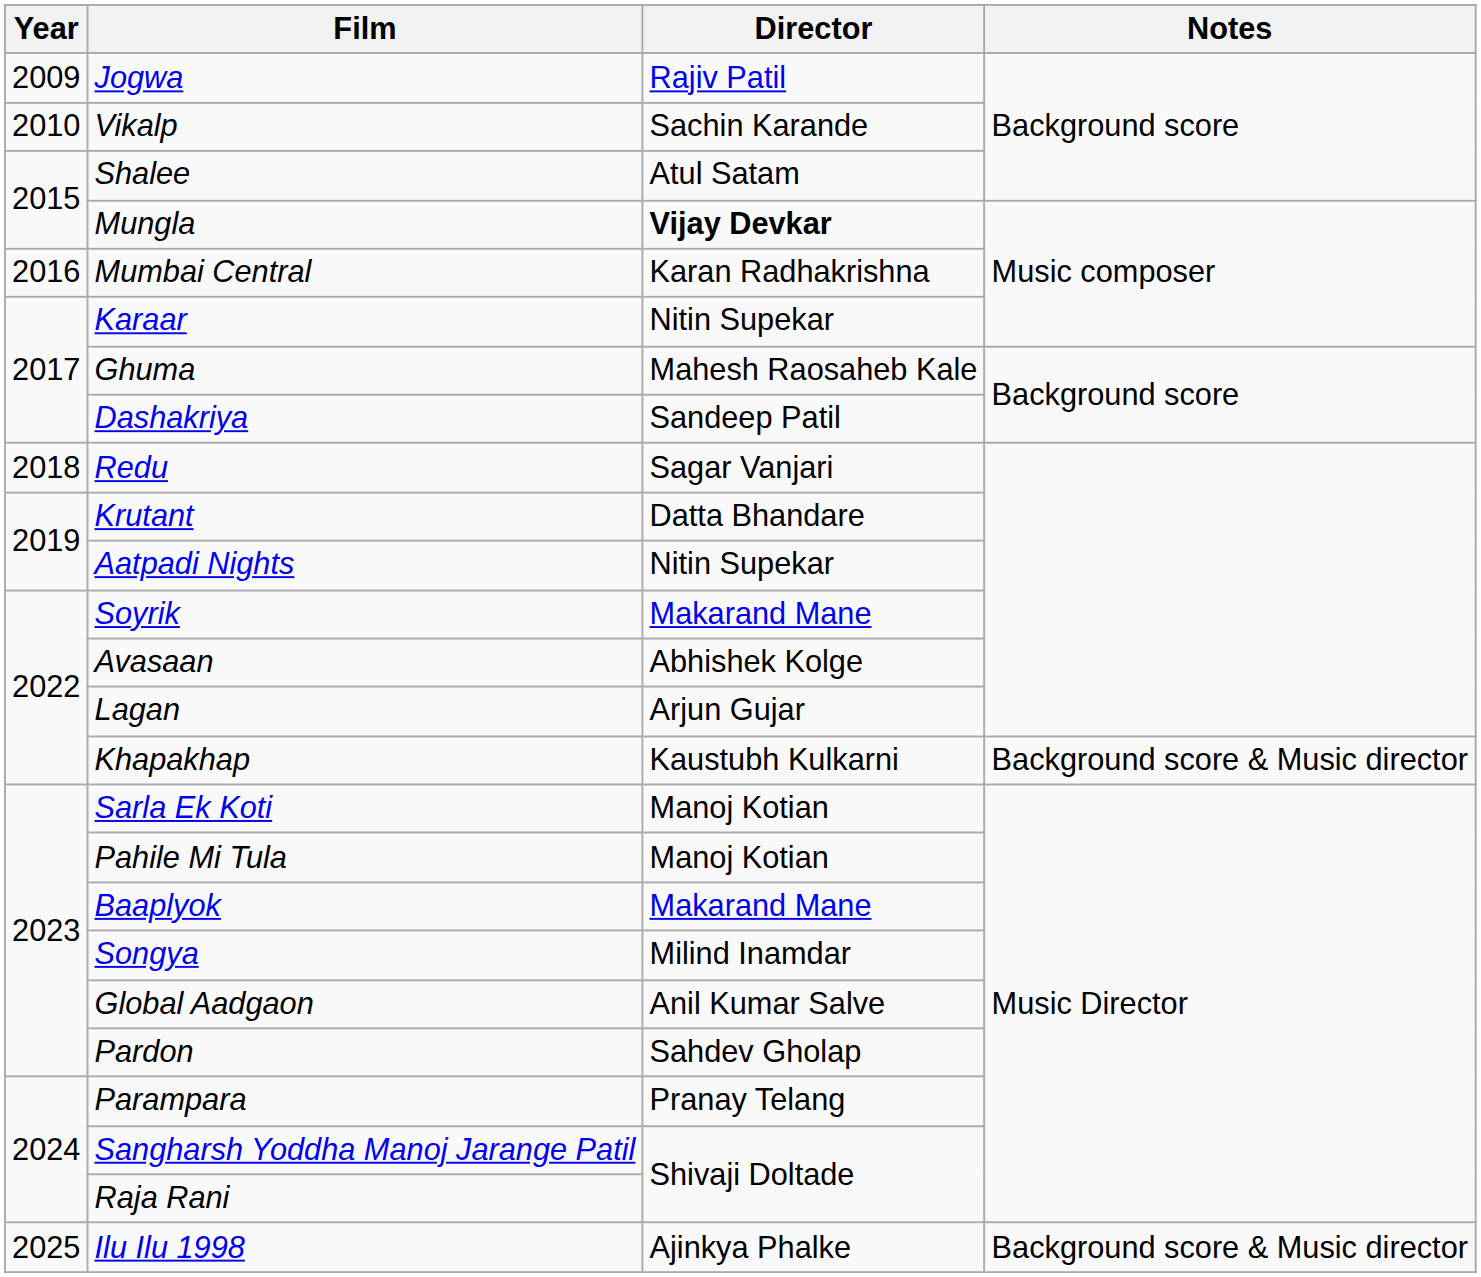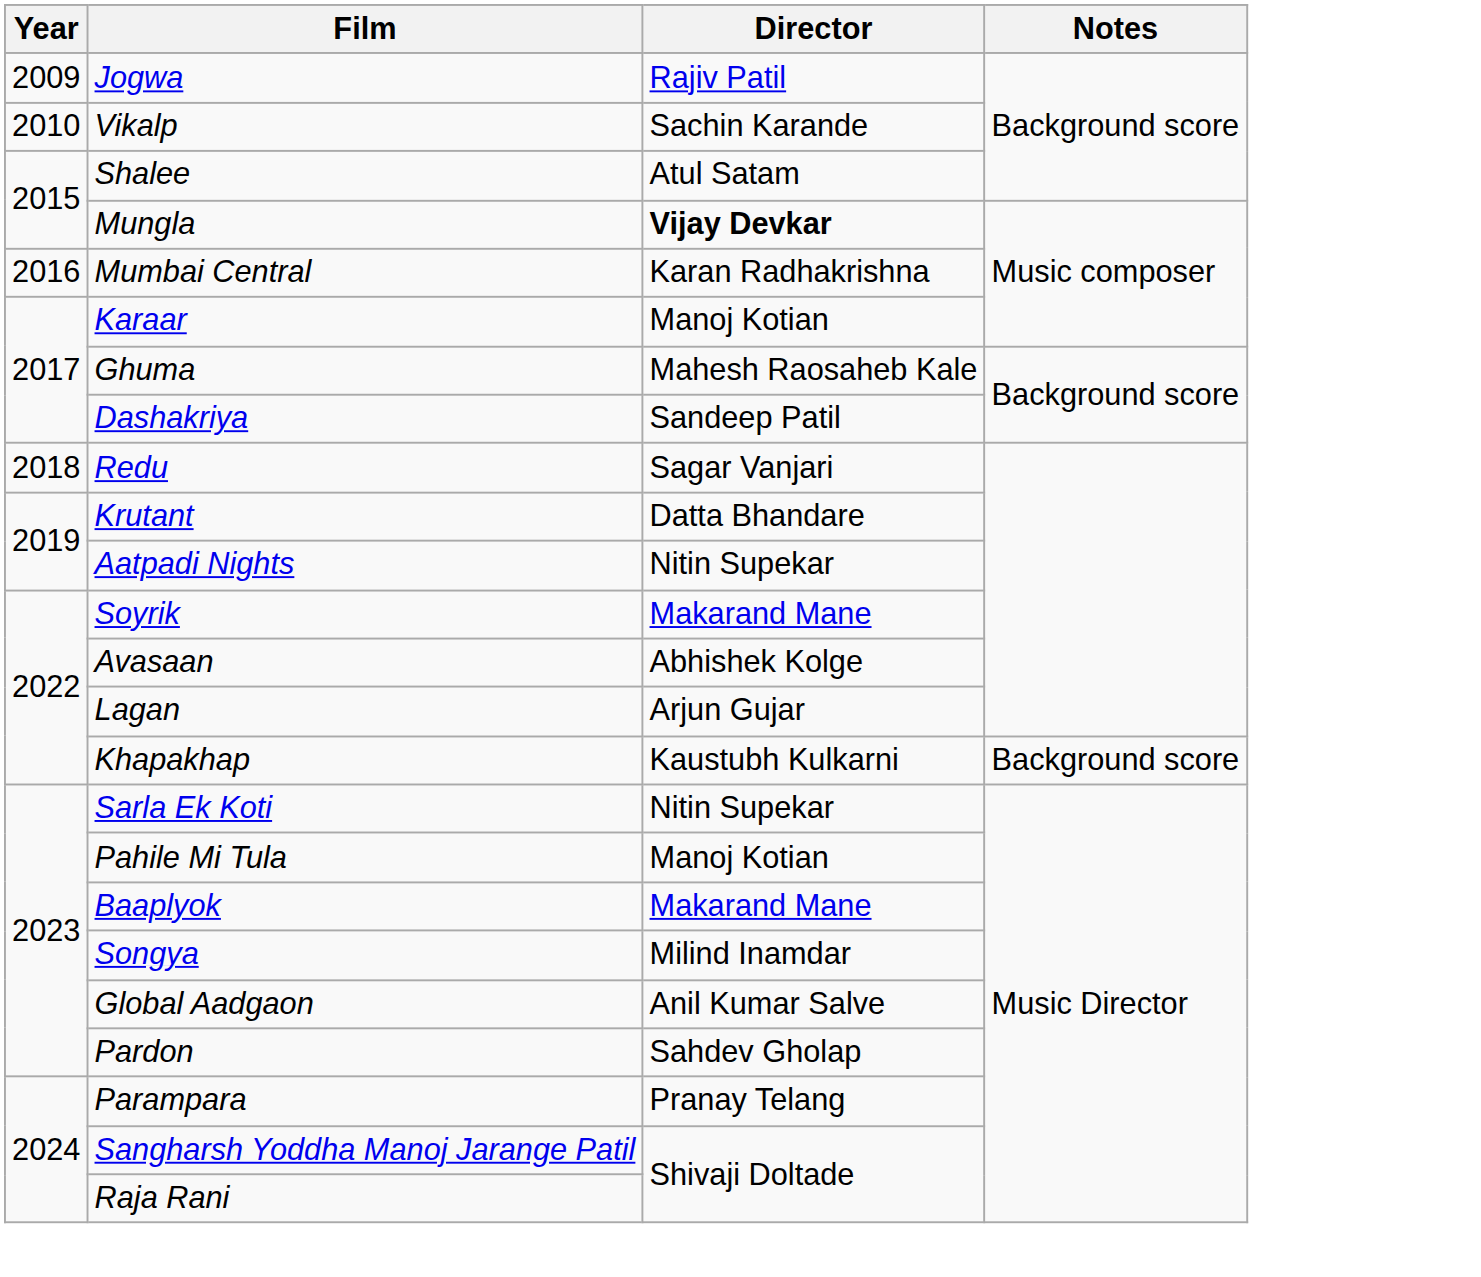 <table class="wikitable">
 <tr>
 <th>Year</th>
 <th>Film</th>
 <th>Director</th>
 <th>Notes</th>
 </tr>
 <tr>
 <td>2009</td>
 <td><em><a href='#'>Jogwa</a></em></td>
 <td><a href='#'>Rajiv Patil</a></td>
 <td rowspan="3">Background score</td>
 </tr>
 <tr>
 <td>2010</td>
 <td><em>Vikalp</em></td>
 <td>Sachin Karande</td>
 </tr>
 <tr>
 <td rowspan="2">2015</td>
 <td><em>Shalee</em></td>
 <td>Atul Satam</td>
 </tr>
 <tr>
 <td><em>Mungla</em></td>
 <td><strong>Vijay Devkar</strong></td>
 <td rowspan="3">Music composer</td>
 </tr>
 <tr>
 <td>2016</td>
 <td><em>Mumbai Central</em></td>
 <td>Karan Radhakrishna</td>
 </tr>
 <tr>
 <td rowspan="3">2017</td>
 <td><em><a href='#'>Karaar</a></em></td>
-<td>Nitin Supekar</td>
+<td>Manoj Kotian</td>
 </tr>
 <tr>
 <td><em>Ghuma</em></td>
 <td>Mahesh Raosaheb Kale</td>
 <td rowspan="2">Background score</td>
 </tr>
 <tr>
 <td><em><a href='#'>Dashakriya</a></em></td>
 <td>Sandeep Patil</td>
 </tr>
 <tr>
 <td>2018</td>
 <td><em><a href='#'>Redu</a></em></td>
 <td>Sagar Vanjari</td>
 <td rowspan="6"></td>
 </tr>
 <tr>
 <td rowspan="2">2019</td>
 <td><em><a href='#'>Krutant</a></em></td>
 <td>Datta Bhandare</td>
 </tr>
 <tr>
 <td><em><a href='#'>Aatpadi Nights</a></em></td>
 <td>Nitin Supekar</td>
 </tr>
 <tr>
 <td rowspan="4">2022</td>
 <td><em><a href='#'>Soyrik</a></em></td>
 <td><a href='#'>Makarand Mane</a></td>
 </tr>
 <tr>
 <td><em>Avasaan</em></td>
 <td>Abhishek Kolge</td>
 </tr>
 <tr>
 <td><em>Lagan</em></td>
 <td>Arjun Gujar</td>
 </tr>
 <tr>
 <td><em>Khapakhap</em></td>
 <td>Kaustubh Kulkarni</td>
-<td>Background score & Music director</td>
+<td>Background score</td>
 </tr>
 <tr>
 <td rowspan="6">2023</td>
 <td><em><a href='#'>Sarla Ek Koti</a></em></td>
-<td>Manoj Kotian</td>
+<td>Nitin Supekar</td>
 <td rowspan="9">Music Director</td>
 </tr>
 <tr>
 <td><em>Pahile Mi Tula</em></td>
 <td>Manoj Kotian</td>
 </tr>
 <tr>
 <td><em><a href='#'>Baaplyok</a></em></td>
 <td><a href='#'>Makarand Mane</a></td>
 </tr>
 <tr>
 <td><em><a href='#'>Songya</a></em></td>
 <td>Milind Inamdar</td>
 </tr>
 <tr>
 <td><em>Global Aadgaon</em></td>
 <td>Anil Kumar Salve</td>
 </tr>
 <tr>
 <td><em>Pardon</em></td>
 <td>Sahdev Gholap</td>
 </tr>
 <tr>
 <td rowspan="3">2024</td>
 <td><em>Parampara</em></td>
 <td>Pranay Telang</td>
 </tr>
 <tr>
 <td><em><a href='#'>Sangharsh Yoddha Manoj Jarange Patil</a></em></td>
 <td rowspan="2">Shivaji Doltade</td>
 </tr>
 <tr>
 <td><em>Raja Rani</em></td>
 </tr>
-<tr>
-<td>2025</td>
-<td><em><a href='#'>Ilu Ilu 1998</a></em></td>
-<td>Ajinkya Phalke</td>
-<td>Background score & Music director</td>
-</tr>
 </table>
